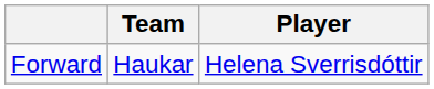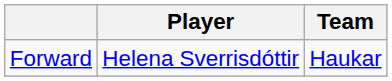 <table class="wikitable">
 <tr>
 <th align="center"></th>
+<th align="center">Player</th>
 <th align="center">Team</th>
-<th align="center">Player</th>
 </tr>
 <tr>
 <td align=center><a href='#'>Forward</a></td>
+<td> <a href='#'>Helena Sverrisdóttir</a></td>
 <td><a href='#'>Haukar</a></td>
-<td> <a href='#'>Helena Sverrisdóttir</a></td>
 </tr>
 </table>
